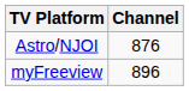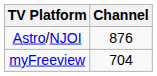 <table class="wikitable">
 <tr>
 <th>TV Platform</th>
 <th>Channel</th>
 </tr>
 <tr>
 <td style="text-align:center;"><a href='#'>Astro</a>/<a href='#'>NJOI</a></td>
 <td style="text-align:center;">876</td>
 </tr>
 <tr>
 <td style="text-align:center;"><a href='#'>myFreeview</a></td>
-<td style="text-align:center;">896</td>
+<td style="text-align:center;">704</td>
 </tr>
 </table>
